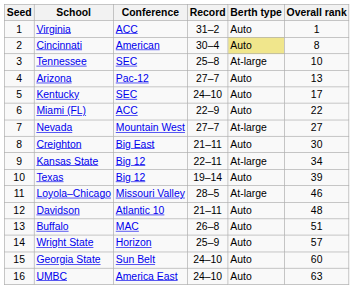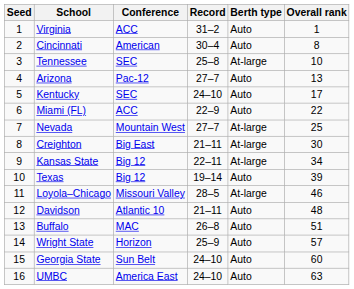 <table class="wikitable sortable plainrowheaders">
 <tr>
 <th scope="col">Seed</th>
 <th scope="col">School</th>
 <th scope="col">Conference</th>
 <th scope="col">Record</th>
 <th scope="col">Berth type</th>
 <th scope="col">Overall rank</th>
 </tr>
 <tr>
 <td align=center>1</td>
 <td><a href='#'>Virginia</a></td>
 <td><a href='#'>ACC</a></td>
 <td align=center>31–2</td>
 <td>Auto</td>
 <td align=center>1</td>
 </tr>
 <tr>
 <td align=center>2</td>
 <td><a href='#'>Cincinnati</a></td>
 <td><a href='#'>American</a></td>
 <td align=center>30–4</td>
-<td style="background: khaki;">Auto</td>
+<td>Auto</td>
 <td align=center>8</td>
 </tr>
 <tr>
 <td align=center>3</td>
 <td><a href='#'>Tennessee</a></td>
 <td><a href='#'>SEC</a></td>
 <td align=center>25–8</td>
 <td>At-large</td>
 <td align=center>10</td>
 </tr>
 <tr>
 <td align=center>4</td>
 <td><a href='#'>Arizona</a></td>
 <td><a href='#'>Pac-12</a></td>
 <td align=center>27–7</td>
 <td>Auto</td>
 <td align=center>13</td>
 </tr>
 <tr>
 <td align=center>5</td>
 <td><a href='#'>Kentucky</a></td>
 <td><a href='#'>SEC</a></td>
 <td align=center>24–10</td>
 <td>Auto</td>
 <td align=center>17</td>
 </tr>
 <tr>
 <td align=center>6</td>
 <td><a href='#'>Miami (FL)</a></td>
 <td><a href='#'>ACC</a></td>
 <td align=center>22–9</td>
 <td>Auto</td>
 <td align=center>22</td>
 </tr>
 <tr>
 <td align=center>7</td>
 <td><a href='#'>Nevada</a></td>
 <td><a href='#'>Mountain West</a></td>
 <td align=center>27–7</td>
 <td>At-large</td>
-<td align=center>27</td>
+<td align=center>25</td>
 </tr>
 <tr>
 <td align=center>8</td>
 <td><a href='#'>Creighton</a></td>
 <td><a href='#'>Big East</a></td>
 <td align=center>21–11</td>
-<td>Auto</td>
+<td>At-large</td>
 <td align=center>30</td>
 </tr>
 <tr>
 <td align=center>9</td>
 <td><a href='#'>Kansas State</a></td>
 <td><a href='#'>Big 12</a></td>
 <td align=center>22–11</td>
 <td>At-large</td>
 <td align=center>34</td>
 </tr>
 <tr>
 <td align=center>10</td>
 <td><a href='#'>Texas</a></td>
 <td><a href='#'>Big 12</a></td>
 <td align=center>19–14</td>
 <td>Auto</td>
 <td align=center>39</td>
 </tr>
 <tr>
 <td align=center>11</td>
 <td><a href='#'>Loyola–Chicago</a></td>
 <td><a href='#'>Missouri Valley</a></td>
 <td align=center>28–5</td>
 <td>At-large</td>
 <td align=center>46</td>
 </tr>
 <tr>
 <td align=center>12</td>
 <td><a href='#'>Davidson</a></td>
 <td><a href='#'>Atlantic 10</a></td>
 <td align=center>21–11</td>
 <td>Auto</td>
 <td align=center>48</td>
 </tr>
 <tr>
 <td align=center>13</td>
 <td><a href='#'>Buffalo</a></td>
 <td><a href='#'>MAC</a></td>
 <td align=center>26–8</td>
 <td>Auto</td>
 <td align=center>51</td>
 </tr>
 <tr>
 <td align=center>14</td>
 <td><a href='#'>Wright State</a></td>
 <td><a href='#'>Horizon</a></td>
 <td align=center>25–9</td>
 <td>Auto</td>
 <td align=center>57</td>
 </tr>
 <tr>
 <td align=center>15</td>
 <td><a href='#'>Georgia State</a></td>
 <td><a href='#'>Sun Belt</a></td>
 <td align=center>24–10</td>
 <td>Auto</td>
 <td align=center>60</td>
 </tr>
 <tr>
 <td align=center>16</td>
 <td><a href='#'>UMBC</a></td>
 <td><a href='#'>America East</a></td>
 <td align=center>24–10</td>
 <td>Auto</td>
 <td align=center>63</td>
 </tr>
 </table>
